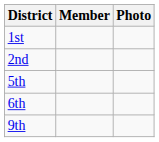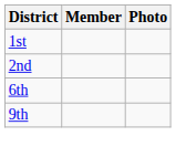 <table class="wikitable sortable">
 <tr>
 <th>District</th>
 <th>Member</th>
 <th>Photo</th>
 </tr>
 <tr>
 <td><a href='#'>1st</a></td>
 <td></td>
 <td></td>
 </tr>
 <tr>
 <td><a href='#'>2nd</a></td>
 <td></td>
 <td></td>
 </tr>
 <tr>
-<td><a href='#'>5th</a></td>
-<td></td>
-<td></td>
-</tr>
-<tr>
 <td><a href='#'>6th</a></td>
 <td></td>
 <td></td>
 </tr>
 <tr>
 <td><a href='#'>9th</a></td>
 <td></td>
 <td></td>
 </tr>
 </table>
